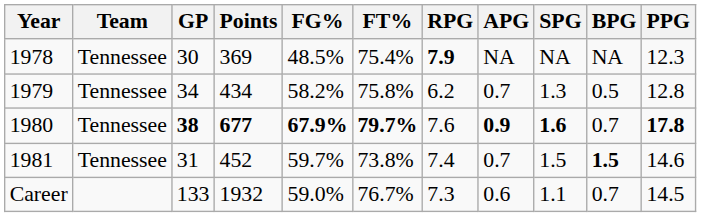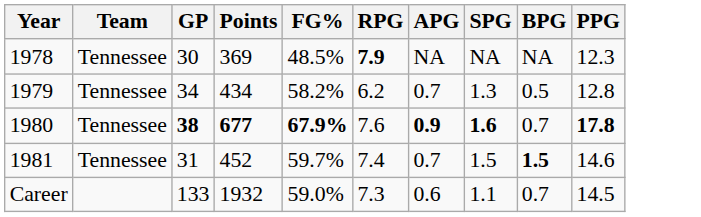 <table class="wikitable">
 <tr>
 <th>Year</th>
 <th>Team</th>
 <th>GP</th>
 <th>Points</th>
 <th>FG%</th>
-<th>FT%</th>
 <th>RPG</th>
 <th>APG</th>
 <th>SPG</th>
 <th>BPG</th>
 <th>PPG</th>
 </tr>
 <tr>
 <td>1978</td>
 <td>Tennessee</td>
 <td>30</td>
 <td>369</td>
 <td>48.5%</td>
-<td>75.4%</td>
 <td><strong>7.9</strong></td>
 <td>NA</td>
 <td>NA</td>
 <td>NA</td>
 <td>12.3</td>
 </tr>
 <tr>
 <td>1979</td>
 <td>Tennessee</td>
 <td>34</td>
 <td>434</td>
 <td>58.2%</td>
-<td>75.8%</td>
 <td>6.2</td>
 <td>0.7</td>
 <td>1.3</td>
 <td>0.5</td>
 <td>12.8</td>
 </tr>
 <tr>
 <td>1980</td>
 <td>Tennessee</td>
 <td><strong>38</strong></td>
 <td><strong>677</strong></td>
 <td><strong>67.9%</strong></td>
-<td><strong>79.7%</strong></td>
 <td>7.6</td>
 <td><strong>0.9</strong></td>
 <td><strong>1.6</strong></td>
 <td>0.7</td>
 <td><strong>17.8</strong></td>
 </tr>
 <tr>
 <td>1981</td>
 <td>Tennessee</td>
 <td>31</td>
 <td>452</td>
 <td>59.7%</td>
-<td>73.8%</td>
 <td>7.4</td>
 <td>0.7</td>
 <td>1.5</td>
 <td><strong>1.5</strong></td>
 <td>14.6</td>
 </tr>
 <tr>
 <td>Career</td>
 <td></td>
 <td>133</td>
 <td>1932</td>
 <td>59.0%</td>
-<td>76.7%</td>
 <td>7.3</td>
 <td>0.6</td>
 <td>1.1</td>
 <td>0.7</td>
 <td>14.5</td>
 </tr>
 </table>
